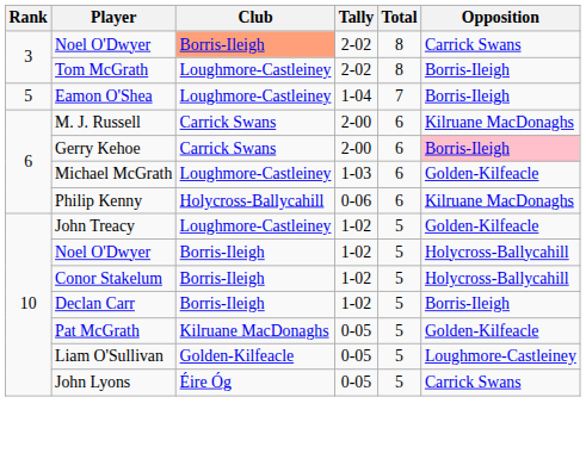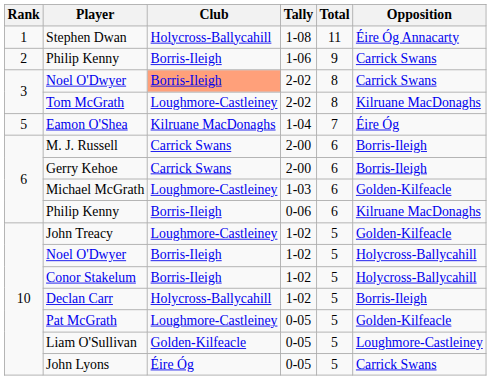 <table class="wikitable">
 <tr>
 <th>Rank</th>
 <th>Player</th>
 <th>Club</th>
 <th>Tally</th>
 <th>Total</th>
 <th>Opposition</th>
+</tr>
+<tr>
+<td rowspan="1" style="text-align:center;">1</td>
+<td>Stephen Dwan</td>
+<td><a href='#'>Holycross-Ballycahill</a></td>
+<td align=center>1-08</td>
+<td align=center>11</td>
+<td><a href='#'>Éire Óg Annacarty</a></td>
+</tr>
+<tr>
+<td rowspan="1" style="text-align:center;">2</td>
+<td>Philip Kenny</td>
+<td><a href='#'>Borris-Ileigh</a></td>
+<td align=center>1-06</td>
+<td align=center>9</td>
+<td><a href='#'>Carrick Swans</a></td>
 </tr>
 <tr>
 <td rowspan="2" style="text-align:center;">3</td>
 <td><a href='#'>Noel O'Dwyer</a></td>
 <td style="background: lightsalmon;"><a href='#'>Borris-Ileigh</a></td>
 <td align=center>2-02</td>
 <td align=center>8</td>
 <td><a href='#'>Carrick Swans</a></td>
 </tr>
 <tr>
 <td><a href='#'>Tom McGrath</a></td>
 <td><a href='#'>Loughmore-Castleiney</a></td>
 <td align=center>2-02</td>
 <td align=center>8</td>
-<td><a href='#'>Borris-Ileigh</a></td>
+<td><a href='#'>Kilruane MacDonaghs</a></td>
 </tr>
 <tr>
 <td rowspan="1" style="text-align:center;">5</td>
 <td><a href='#'>Eamon O'Shea</a></td>
-<td><a href='#'>Loughmore-Castleiney</a></td>
+<td><a href='#'>Kilruane MacDonaghs</a></td>
 <td align=center>1-04</td>
 <td align=center>7</td>
-<td><a href='#'>Borris-Ileigh</a></td>
+<td><a href='#'>Éire Óg</a></td>
 </tr>
 <tr>
 <td rowspan="4" style="text-align:center;">6</td>
 <td>M. J. Russell</td>
 <td><a href='#'>Carrick Swans</a></td>
 <td align=center>2-00</td>
 <td align=center>6</td>
-<td><a href='#'>Kilruane MacDonaghs</a></td>
+<td><a href='#'>Borris-Ileigh</a></td>
 </tr>
 <tr>
 <td>Gerry Kehoe</td>
 <td><a href='#'>Carrick Swans</a></td>
 <td align=center>2-00</td>
 <td align=center>6</td>
-<td style="background: pink;"><a href='#'>Borris-Ileigh</a></td>
+<td><a href='#'>Borris-Ileigh</a></td>
 </tr>
 <tr>
 <td>Michael McGrath</td>
 <td><a href='#'>Loughmore-Castleiney</a></td>
 <td align=center>1-03</td>
 <td align=center>6</td>
 <td><a href='#'>Golden-Kilfeacle</a></td>
 </tr>
 <tr>
 <td>Philip Kenny</td>
-<td><a href='#'>Holycross-Ballycahill</a></td>
+<td><a href='#'>Borris-Ileigh</a></td>
 <td align=center>0-06</td>
 <td align=center>6</td>
 <td><a href='#'>Kilruane MacDonaghs</a></td>
 </tr>
 <tr>
 <td rowspan="7" style="text-align:center;">10</td>
 <td>John Treacy</td>
 <td><a href='#'>Loughmore-Castleiney</a></td>
 <td align=center>1-02</td>
 <td align=center>5</td>
 <td><a href='#'>Golden-Kilfeacle</a></td>
 </tr>
 <tr>
 <td><a href='#'>Noel O'Dwyer</a></td>
 <td><a href='#'>Borris-Ileigh</a></td>
 <td align=center>1-02</td>
 <td align=center>5</td>
 <td><a href='#'>Holycross-Ballycahill</a></td>
 </tr>
 <tr>
 <td><a href='#'>Conor Stakelum</a></td>
 <td><a href='#'>Borris-Ileigh</a></td>
 <td align=center>1-02</td>
 <td align=center>5</td>
 <td><a href='#'>Holycross-Ballycahill</a></td>
 </tr>
 <tr>
 <td><a href='#'>Declan Carr</a></td>
-<td><a href='#'>Borris-Ileigh</a></td>
+<td><a href='#'>Holycross-Ballycahill</a></td>
 <td align=center>1-02</td>
 <td align=center>5</td>
 <td><a href='#'>Borris-Ileigh</a></td>
 </tr>
 <tr>
 <td><a href='#'>Pat McGrath</a></td>
-<td><a href='#'>Kilruane MacDonaghs</a></td>
+<td><a href='#'>Loughmore-Castleiney</a></td>
 <td align=center>0-05</td>
 <td align=center>5</td>
 <td><a href='#'>Golden-Kilfeacle</a></td>
 </tr>
 <tr>
 <td>Liam O'Sullivan</td>
 <td><a href='#'>Golden-Kilfeacle</a></td>
 <td align=center>0-05</td>
 <td align=center>5</td>
 <td><a href='#'>Loughmore-Castleiney</a></td>
 </tr>
 <tr>
 <td>John Lyons</td>
 <td><a href='#'>Éire Óg</a></td>
 <td align=center>0-05</td>
 <td align=center>5</td>
 <td><a href='#'>Carrick Swans</a></td>
 </tr>
 </table>
